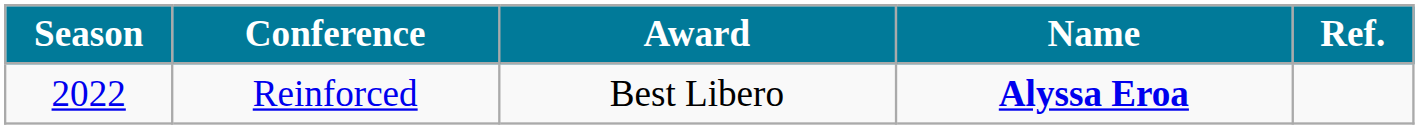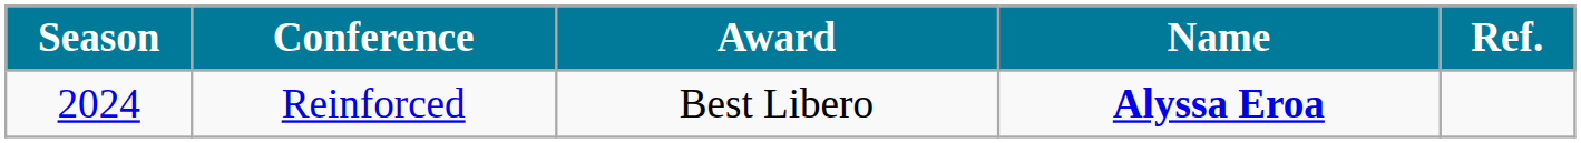 <table class="wikitable">
 <tr>
 <th width=70px style="background:#017A99; color:white; text-align: center">Season</th>
 <th width=150px style="background:#017A99; color:white">Conference</th>
 <th width=200px style="background:#017A99; color:white">Award</th>
 <th width=200px style="background:#017A99; color:white">Name</th>
 <th width=50px style="background:#017A99; color:white; text-align: center">Ref.</th>
 </tr>
 <tr style="text-align:center;">
-<td><a href='#'>2022</a></td>
+<td><a href='#'>2024</a></td>
 <td><a href='#'>Reinforced</a></td>
 <td>Best Libero</td>
 <td><strong> <a href='#'>Alyssa Eroa</a></strong></td>
 <td></td>
 </tr>
 </table>
